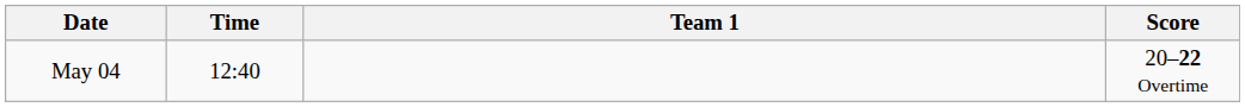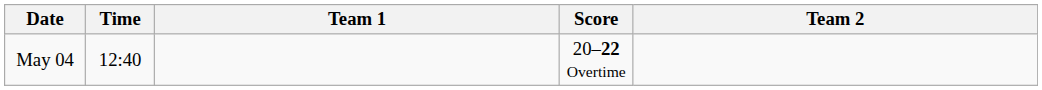 <table class="wikitable" width="100%">
 <tr>
 <th style="width:7%">Date</th>
 <th style="width:6%">Time</th>
 <th style="width:35%">Team 1</th>
 <th style="width:5%">Score</th>
+<th style="width:35%">Team 2</th>
 </tr>
 <tr>
 <td style="text-align:center">May 04</td>
 <td style="text-align:center">12:40</td>
 <td style="text-align:right"></td>
 <td style="text-align:center">20–<strong>22</strong><br><small>Overtime</small></td>
+<td style="text-align:left"><strong></strong></td>
 </tr>
 </table>
